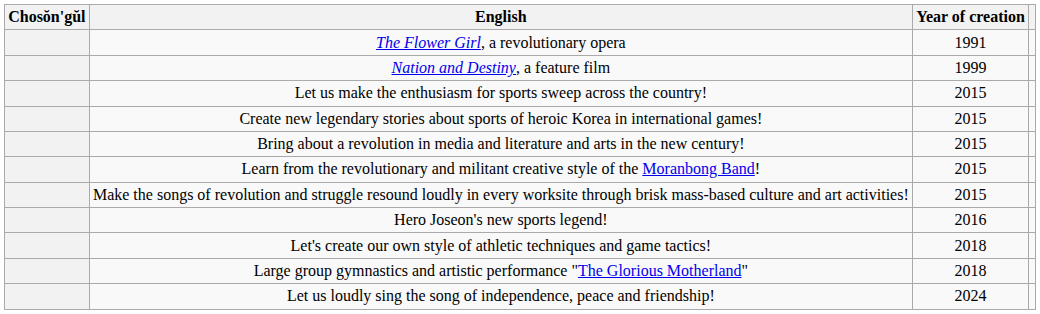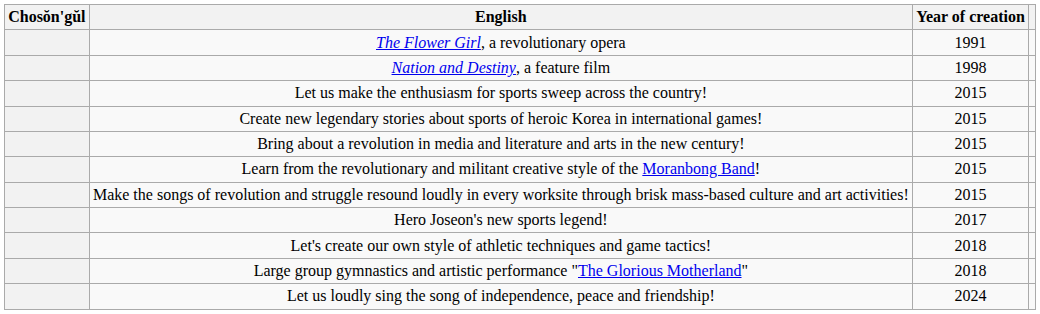 <table class="wikitable sortable" style="text-align: center;">
 <tr>
 <th scope="col">Chosŏn'gŭl</th>
 <th scope="col">English</th>
 <th scope="col">Year of creation</th>
 <th scope="col" class="unsortable"></th>
 </tr>
 <tr>
 <th scope="row"></th>
 <td><em><a href='#'>The Flower Girl</a></em>, a revolutionary opera</td>
 <td>1991</td>
 <td></td>
 </tr>
 <tr>
 <th scope="row"></th>
 <td><em><a href='#'>Nation and Destiny</a></em>, a feature film</td>
-<td>1999</td>
+<td>1998</td>
 <td></td>
 </tr>
 <tr>
 <th scope="row"></th>
 <td>Let us make the enthusiasm for sports sweep across the country!</td>
 <td>2015</td>
 <td></td>
 </tr>
 <tr>
 <th scope="row"></th>
 <td>Create new legendary stories about sports of heroic Korea in international games!</td>
 <td>2015</td>
 <td></td>
 </tr>
 <tr>
 <th scope="row"></th>
 <td>Bring about a revolution in media and literature and arts in the new century!</td>
 <td>2015</td>
 <td></td>
 </tr>
 <tr>
 <th scope="row"></th>
 <td>Learn from the revolutionary and militant creative style of the <a href='#'>Moranbong Band</a>!</td>
 <td>2015</td>
 <td></td>
 </tr>
 <tr>
 <th scope="row"></th>
 <td>Make the songs of revolution and struggle resound loudly in every worksite through brisk mass-based culture and art activities!</td>
 <td>2015</td>
 <td></td>
 </tr>
 <tr>
 <th scope="row"></th>
 <td>Hero Joseon's new sports legend!</td>
-<td>2016</td>
+<td>2017</td>
 <td></td>
 </tr>
 <tr>
 <th scope="row"></th>
 <td>Let's create our own style of athletic techniques and game tactics!</td>
 <td>2018</td>
 <td></td>
 </tr>
 <tr>
 <th scope="row"></th>
 <td>Large group gymnastics and artistic performance "<a href='#'>The Glorious Motherland</a>"</td>
 <td>2018</td>
 <td></td>
 </tr>
 <tr>
 <th scope="row"></th>
 <td>Let us loudly sing the song of independence, peace and friendship!</td>
 <td>2024</td>
 <td></td>
 </tr>
 </table>
